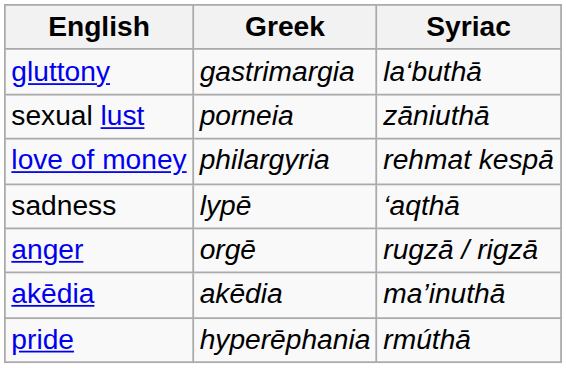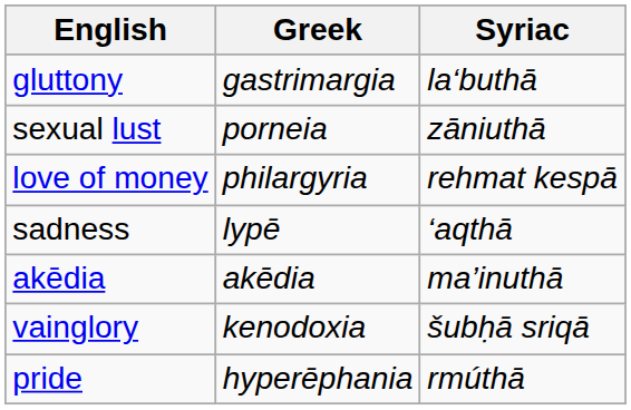 <table class="wikitable">
 <tr>
 <th>English</th>
 <th>Greek</th>
 <th>Syriac</th>
 </tr>
 <tr>
 <td><a href='#'>gluttony</a></td>
 <td><em>gastrimargia</em></td>
 <td><em>la‘buthā</em></td>
 </tr>
 <tr>
 <td>sexual <a href='#'>lust</a></td>
 <td><em>porneia</em></td>
 <td><em>zāniuthā</em></td>
 </tr>
 <tr>
 <td><a href='#'>love of money</a></td>
 <td><em>philargyria</em></td>
 <td><em>rehmat kespā</em></td>
 </tr>
 <tr>
 <td>sadness</td>
 <td><em>lypē</em></td>
 <td><em>‘aqthā</em></td>
 </tr>
 <tr>
-<td><a href='#'>anger</a></td>
-<td><em>orgē</em></td>
-<td><em>rugzā / rigzā</em></td>
-</tr>
-<tr>
 <td><a href='#'>akēdia</a></td>
 <td><em>akēdia</em></td>
 <td><em>ma’inuthā</em></td>
+</tr>
+<tr>
+<td><a href='#'>vainglory</a></td>
+<td><em>kenodoxia</em></td>
+<td><em>šubḥā sriqā</em></td>
 </tr>
 <tr>
 <td><a href='#'>pride</a></td>
 <td><em>hyperēphania</em></td>
 <td><em>rmúthā</em></td>
 </tr>
 </table>
